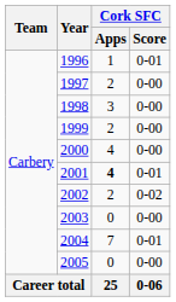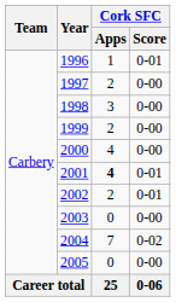 <table class="wikitable" style="text-align:center">
 <tr>
 <th rowspan="2">Team</th>
 <th rowspan="2">Year</th>
 <th colspan="2"><a href='#'>Cork SFC</a></th>
 </tr>
 <tr>
 <th>Apps</th>
 <th>Score</th>
 </tr>
 <tr>
 <td rowspan="10"><a href='#'>Carbery</a></td>
 <td><a href='#'>1996</a></td>
 <td>1</td>
 <td>0-01</td>
 </tr>
 <tr>
 <td><a href='#'>1997</a></td>
 <td>2</td>
 <td>0-00</td>
 </tr>
 <tr>
 <td><a href='#'>1998</a></td>
 <td>3</td>
 <td>0-00</td>
 </tr>
 <tr>
 <td><a href='#'>1999</a></td>
 <td>2</td>
 <td>0-00</td>
 </tr>
 <tr>
 <td><a href='#'>2000</a></td>
 <td>4</td>
 <td>0-00</td>
 </tr>
 <tr>
 <td><a href='#'>2001</a></td>
 <td><strong>4</strong></td>
 <td>0-01</td>
 </tr>
 <tr>
 <td><a href='#'>2002</a></td>
 <td>2</td>
-<td>0-02</td>
+<td>0-01</td>
 </tr>
 <tr>
 <td><a href='#'>2003</a></td>
 <td>0</td>
 <td>0-00</td>
 </tr>
 <tr>
 <td><a href='#'>2004</a></td>
 <td>7</td>
-<td>0-01</td>
+<td>0-02</td>
 </tr>
 <tr>
 <td><a href='#'>2005</a></td>
 <td>0</td>
 <td>0-00</td>
 </tr>
 <tr>
 <th colspan="2">Career total</th>
 <th>25</th>
 <th>0-06</th>
 </tr>
 </table>
